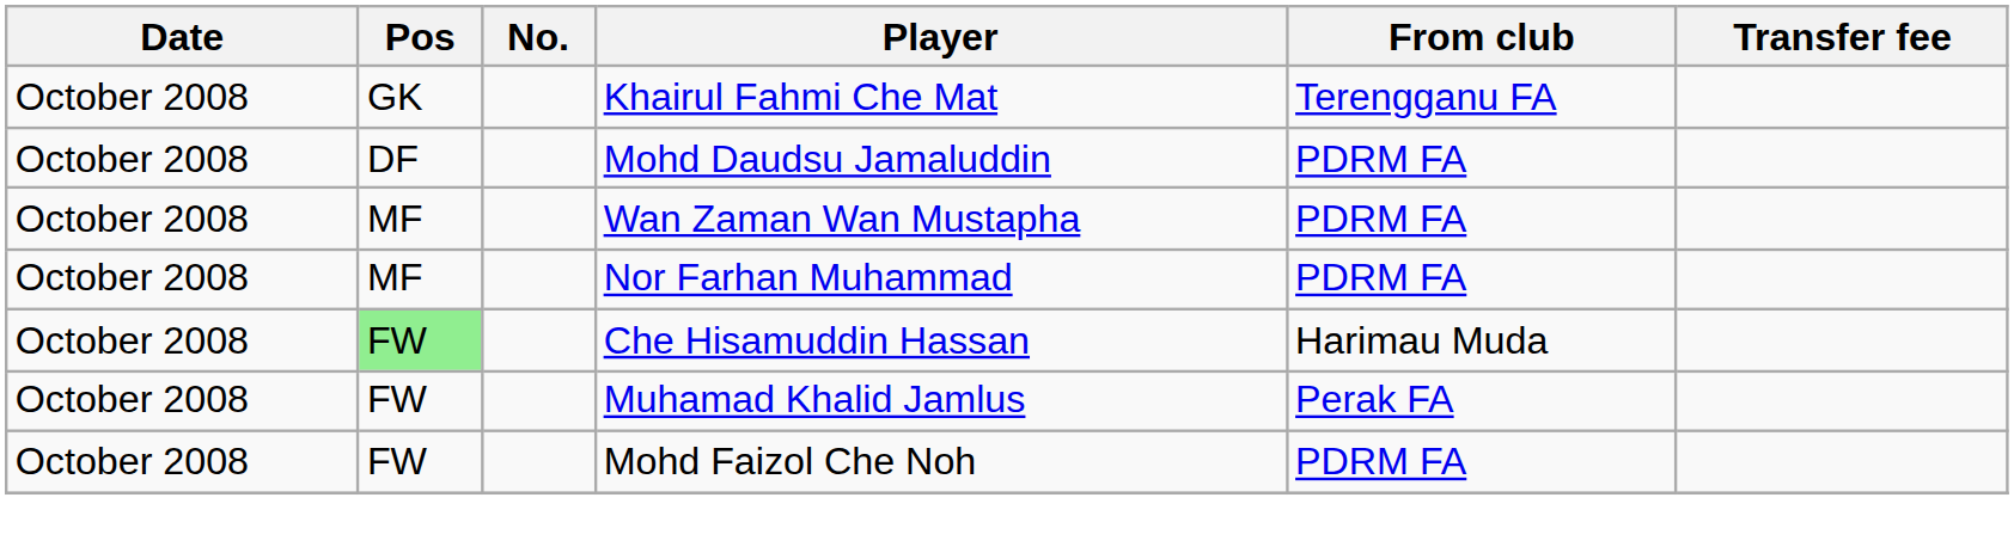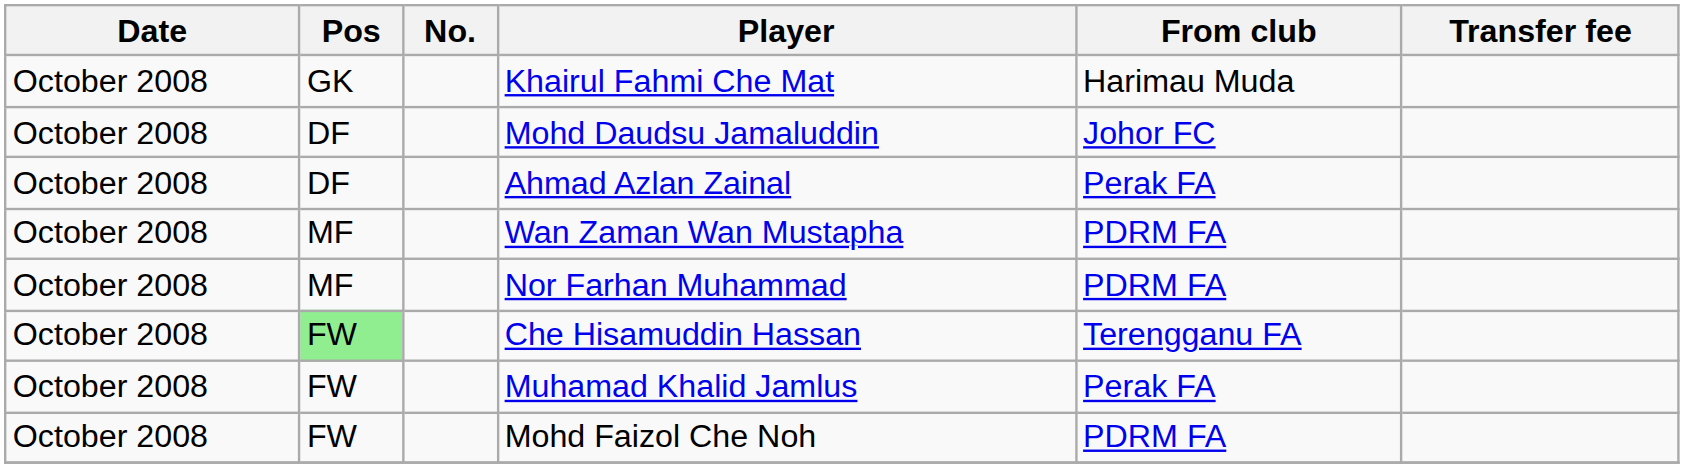 <table class="wikitable sortable" style="width:80%; text-align:centre; font-size:85%; text-align:left;">
 <tr>
 <th style="background:; color:;"><strong>Date</strong></th>
 <th style="background:; color:;"><strong>Pos</strong></th>
 <th style="background:; color:;"><strong>No.</strong></th>
 <th style="background:; color:;"><strong>Player</strong></th>
 <th style="background:; color:;"><strong>From club</strong></th>
 <th style="background:; color:;"><strong>Transfer fee</strong></th>
 </tr>
 <tr>
 <td>October 2008</td>
 <td>GK</td>
 <td></td>
 <td> <a href='#'>Khairul Fahmi Che Mat</a></td>
-<td> <a href='#'>Terengganu FA</a></td>
+<td> Harimau Muda</td>
 <td></td>
 </tr>
 <tr>
 <td>October 2008</td>
 <td>DF</td>
 <td></td>
 <td> <a href='#'>Mohd Daudsu Jamaluddin</a></td>
-<td><a href='#'>PDRM FA</a></td>
+<td> <a href='#'>Johor FC</a></td>
+<td></td>
+</tr>
+<tr>
+<td>October 2008</td>
+<td>DF</td>
+<td></td>
+<td> <a href='#'>Ahmad Azlan Zainal</a></td>
+<td> <a href='#'>Perak FA</a></td>
 <td></td>
 </tr>
 <tr>
 <td>October 2008</td>
 <td>MF</td>
 <td></td>
 <td> <a href='#'>Wan Zaman Wan Mustapha</a></td>
 <td><a href='#'>PDRM FA</a></td>
 <td></td>
 </tr>
 <tr>
 <td>October 2008</td>
 <td>MF</td>
 <td></td>
 <td> <a href='#'>Nor Farhan Muhammad</a></td>
 <td><a href='#'>PDRM FA</a></td>
 <td></td>
 </tr>
 <tr>
 <td>October 2008</td>
 <td style="background: lightgreen;">FW</td>
 <td></td>
 <td> <a href='#'>Che Hisamuddin Hassan</a></td>
-<td> Harimau Muda</td>
+<td> <a href='#'>Terengganu FA</a></td>
 <td></td>
 </tr>
 <tr>
 <td>October 2008</td>
 <td>FW</td>
 <td></td>
 <td> <a href='#'>Muhamad Khalid Jamlus</a></td>
 <td> <a href='#'>Perak FA</a></td>
 <td></td>
 </tr>
 <tr>
 <td>October 2008</td>
 <td>FW</td>
 <td></td>
 <td> Mohd Faizol Che Noh</td>
 <td><a href='#'>PDRM FA</a></td>
 <td></td>
 </tr>
 <tr>
 </tr>
 </table>
